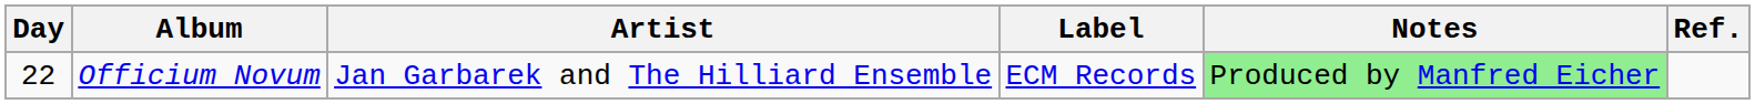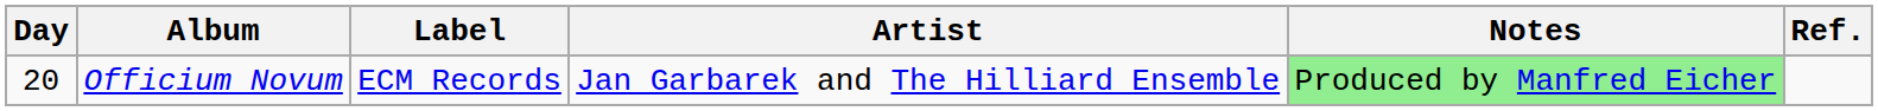 <table class="wikitable">
 <tr>
 <th>Day</th>
 <th>Album</th>
+<th>Label</th>
 <th>Artist</th>
-<th>Label</th>
 <th>Notes</th>
 <th>Ref.</th>
 </tr>
 <tr>
-<td rowspan="1" style="text-align:center;">22</td>
+<td rowspan="1" style="text-align:center;">20</td>
 <td><em><a href='#'>Officium Novum</a></em></td>
+<td><a href='#'>ECM Records</a></td>
 <td><a href='#'>Jan Garbarek</a> and <a href='#'>The Hilliard Ensemble</a></td>
-<td><a href='#'>ECM Records</a></td>
 <td style="background: lightgreen;">Produced by <a href='#'>Manfred Eicher</a></td>
 <td style="text-align:center;"></td>
 </tr>
 </table>
